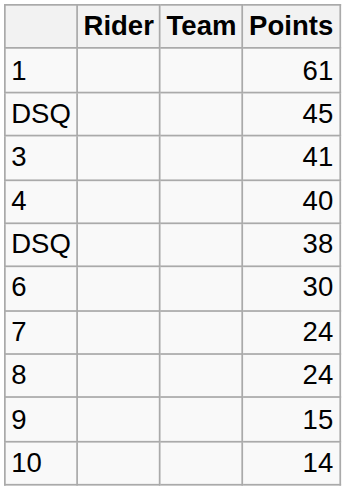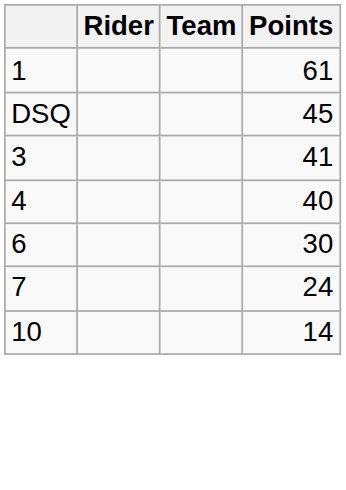 <table class="wikitable">
 <tr>
 <th></th>
 <th>Rider</th>
 <th>Team</th>
 <th>Points</th>
 </tr>
 <tr>
 <td>1</td>
 <td> </td>
 <td></td>
 <td align=right>61</td>
 </tr>
 <tr>
 <td>DSQ</td>
 <td><s> </s></td>
 <td></td>
 <td align=right>45</td>
 </tr>
 <tr>
 <td>3</td>
 <td> </td>
 <td></td>
 <td align=right>41</td>
 </tr>
 <tr>
 <td>4</td>
 <td></td>
 <td></td>
 <td align=right>40</td>
 </tr>
 <tr>
-<td>DSQ</td>
-<td><s></s></td>
-<td></td>
-<td align=right>38</td>
-</tr>
-<tr>
 <td>6</td>
 <td></td>
 <td></td>
 <td align=right>30</td>
 </tr>
 <tr>
 <td>7</td>
 <td></td>
 <td></td>
 <td align=right>24</td>
 </tr>
 <tr>
-<td>8</td>
-<td></td>
-<td></td>
-<td align=right>24</td>
-</tr>
-<tr>
-<td>9</td>
-<td></td>
-<td></td>
-<td align=right>15</td>
-</tr>
-<tr>
 <td>10</td>
 <td></td>
 <td></td>
 <td align=right>14</td>
 </tr>
 </table>
